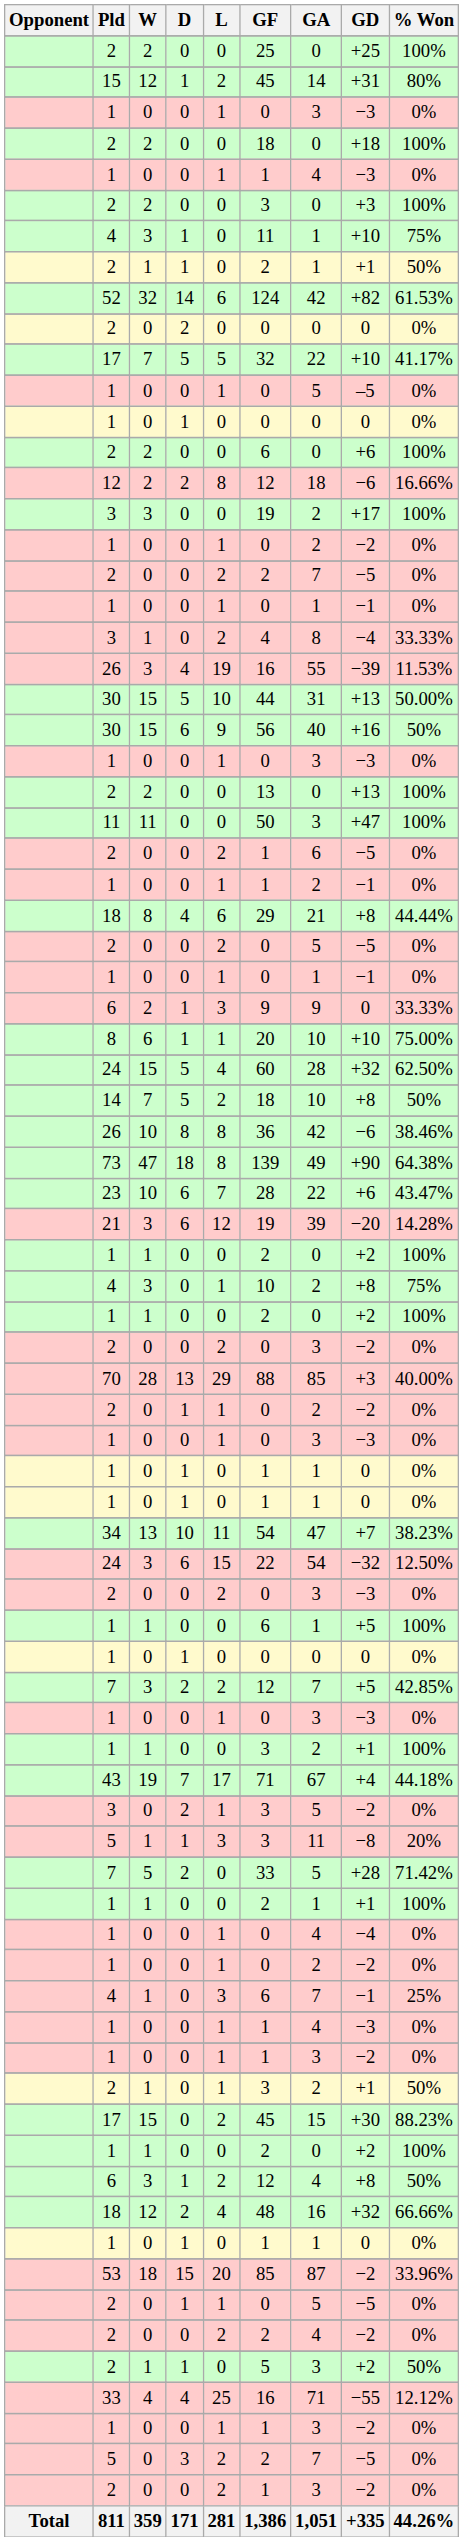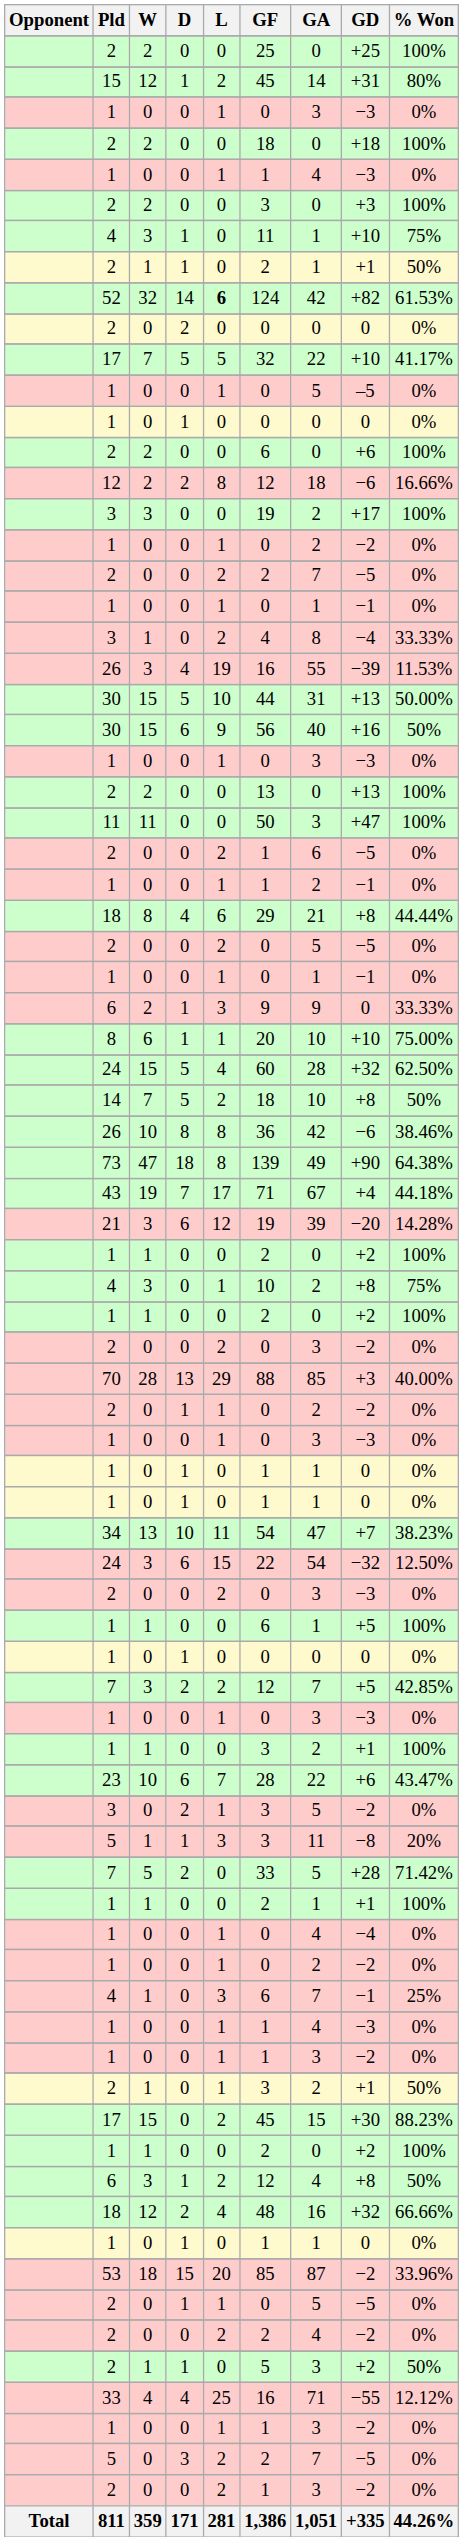 <table class="sortable wikitable" style="text-align:center; font-size:90%;">
 <tr>
 <th>Opponent</th>
 <th>Pld</th>
 <th>W</th>
 <th>D</th>
 <th>L</th>
 <th>GF</th>
 <th>GA</th>
 <th class="unsortable">GD</th>
 <th>% Won</th>
 </tr>
 <tr align="center">
 </tr>
 <tr>
 </tr>
 <tr bgcolor="#CCFFCC">
 <td align="left"></td>
 <td>2</td>
 <td>2</td>
 <td>0</td>
 <td>0</td>
 <td>25</td>
 <td>0</td>
 <td>+25</td>
 <td>100%</td>
 </tr>
 <tr>
 </tr>
 <tr bgcolor="#CCFFCC">
 <td align="left"></td>
 <td>15</td>
 <td>12</td>
 <td>1</td>
 <td>2</td>
 <td>45</td>
 <td>14</td>
 <td>+31</td>
 <td>80%</td>
 </tr>
 <tr>
 </tr>
 <tr bgcolor="#FFCCCC">
 <td align="left"></td>
 <td>1</td>
 <td>0</td>
 <td>0</td>
 <td>1</td>
 <td>0</td>
 <td>3</td>
 <td>−3</td>
 <td>0%</td>
 </tr>
 <tr>
 </tr>
 <tr bgcolor="#CCFFCC">
 <td align="left"></td>
 <td>2</td>
 <td>2</td>
 <td>0</td>
 <td>0</td>
 <td>18</td>
 <td>0</td>
 <td>+18</td>
 <td>100%</td>
 </tr>
 <tr>
 </tr>
 <tr bgcolor="#FFCCCC">
 <td align="left"></td>
 <td>1</td>
 <td>0</td>
 <td>0</td>
 <td>1</td>
 <td>1</td>
 <td>4</td>
 <td>−3</td>
 <td>0%</td>
 </tr>
 <tr>
 </tr>
 <tr bgcolor="#CCFFCC">
 <td align="left"></td>
 <td>2</td>
 <td>2</td>
 <td>0</td>
 <td>0</td>
 <td>3</td>
 <td>0</td>
 <td>+3</td>
 <td>100%</td>
 </tr>
 <tr>
 </tr>
 <tr bgcolor="#CCFFCC">
 <td align="left"></td>
 <td>4</td>
 <td>3</td>
 <td>1</td>
 <td>0</td>
 <td>11</td>
 <td>1</td>
 <td>+10</td>
 <td>75%</td>
 </tr>
 <tr>
 </tr>
 <tr bgcolor="#FFFACD">
 <td align="left"></td>
 <td>2</td>
 <td>1</td>
 <td>1</td>
 <td>0</td>
 <td>2</td>
 <td>1</td>
 <td>+1</td>
 <td>50%</td>
 </tr>
 <tr>
 </tr>
 <tr bgcolor="#CCFFCC">
 <td align="left"></td>
 <td>52</td>
 <td>32</td>
 <td>14</td>
-<td>6</td>
+<td><strong>6</strong></td>
 <td>124</td>
 <td>42</td>
 <td>+82</td>
 <td>61.53%</td>
 </tr>
 <tr>
 </tr>
 <tr bgcolor="#FFFACD">
 <td align="left"></td>
 <td>2</td>
 <td>0</td>
 <td>2</td>
 <td>0</td>
 <td>0</td>
 <td>0</td>
 <td>0</td>
 <td>0%</td>
 </tr>
 <tr>
 </tr>
 <tr bgcolor="#CCFFCC">
 <td align="left"></td>
 <td>17</td>
 <td>7</td>
 <td>5</td>
 <td>5</td>
 <td>32</td>
 <td>22</td>
 <td>+10</td>
 <td>41.17%</td>
 </tr>
 <tr>
 </tr>
 <tr bgcolor="#FFCCCC">
 <td align="left"></td>
 <td>1</td>
 <td>0</td>
 <td>0</td>
 <td>1</td>
 <td>0</td>
 <td>5</td>
 <td>–5</td>
 <td>0%</td>
 </tr>
 <tr>
 </tr>
 <tr bgcolor="#FFFACD">
 <td align="left"></td>
 <td>1</td>
 <td>0</td>
 <td>1</td>
 <td>0</td>
 <td>0</td>
 <td>0</td>
 <td>0</td>
 <td>0%</td>
 </tr>
 <tr>
 </tr>
 <tr bgcolor="#CCFFCC">
 <td align="left"></td>
 <td>2</td>
 <td>2</td>
 <td>0</td>
 <td>0</td>
 <td>6</td>
 <td>0</td>
 <td>+6</td>
 <td>100%</td>
 </tr>
 <tr>
 </tr>
 <tr bgcolor="#FFCCCC">
 <td align="left"></td>
 <td>12</td>
 <td>2</td>
 <td>2</td>
 <td>8</td>
 <td>12</td>
 <td>18</td>
 <td>−6</td>
 <td>16.66%</td>
 </tr>
 <tr>
 </tr>
 <tr bgcolor="#CCFFCC">
 <td align="left"></td>
 <td>3</td>
 <td>3</td>
 <td>0</td>
 <td>0</td>
 <td>19</td>
 <td>2</td>
 <td>+17</td>
 <td>100%</td>
 </tr>
 <tr>
 </tr>
 <tr bgcolor="#FFCCCC">
 <td align="left"></td>
 <td>1</td>
 <td>0</td>
 <td>0</td>
 <td>1</td>
 <td>0</td>
 <td>2</td>
 <td>−2</td>
 <td>0%</td>
 </tr>
 <tr>
 </tr>
 <tr bgcolor="#FFCCCC">
 <td align="left"></td>
 <td>2</td>
 <td>0</td>
 <td>0</td>
 <td>2</td>
 <td>2</td>
 <td>7</td>
 <td>−5</td>
 <td>0%</td>
 </tr>
 <tr>
 </tr>
 <tr bgcolor="#FFCCCC">
 <td align="left"></td>
 <td>1</td>
 <td>0</td>
 <td>0</td>
 <td>1</td>
 <td>0</td>
 <td>1</td>
 <td>−1</td>
 <td>0%</td>
 </tr>
 <tr>
 </tr>
 <tr bgcolor="#FFCCCC">
 <td align="left"></td>
 <td>3</td>
 <td>1</td>
 <td>0</td>
 <td>2</td>
 <td>4</td>
 <td>8</td>
 <td>−4</td>
 <td>33.33%</td>
 </tr>
 <tr>
 </tr>
 <tr bgcolor="#FFCCCC">
 <td align="left"></td>
 <td>26</td>
 <td>3</td>
 <td>4</td>
 <td>19</td>
 <td>16</td>
 <td>55</td>
 <td>−39</td>
 <td>11.53%</td>
 </tr>
 <tr>
 </tr>
 <tr bgcolor="#CCFFCC">
 <td align="left"></td>
 <td>30</td>
 <td>15</td>
 <td>5</td>
 <td>10</td>
 <td>44</td>
 <td>31</td>
 <td>+13</td>
 <td>50.00%</td>
 </tr>
 <tr>
 </tr>
 <tr bgcolor="#CCFFCC">
 <td align="left"></td>
 <td>30</td>
 <td>15</td>
 <td>6</td>
 <td>9</td>
 <td>56</td>
 <td>40</td>
 <td>+16</td>
 <td>50%</td>
 </tr>
 <tr>
 </tr>
 <tr bgcolor="#FFCCCC">
 <td align="left"></td>
 <td>1</td>
 <td>0</td>
 <td>0</td>
 <td>1</td>
 <td>0</td>
 <td>3</td>
 <td>−3</td>
 <td>0%</td>
 </tr>
 <tr>
 </tr>
 <tr bgcolor="#CCFFCC">
 <td align="left"></td>
 <td>2</td>
 <td>2</td>
 <td>0</td>
 <td>0</td>
 <td>13</td>
 <td>0</td>
 <td>+13</td>
 <td>100%</td>
 </tr>
 <tr>
 </tr>
 <tr bgcolor="#CCFFCC">
 <td align="left"></td>
 <td>11</td>
 <td>11</td>
 <td>0</td>
 <td>0</td>
 <td>50</td>
 <td>3</td>
 <td>+47</td>
 <td>100%</td>
 </tr>
 <tr>
 </tr>
 <tr bgcolor="#FFCCCC">
 <td align="left"></td>
 <td>2</td>
 <td>0</td>
 <td>0</td>
 <td>2</td>
 <td>1</td>
 <td>6</td>
 <td>−5</td>
 <td>0%</td>
 </tr>
 <tr>
 </tr>
 <tr bgcolor="#FFCCCC">
 <td align="left"></td>
 <td>1</td>
 <td>0</td>
 <td>0</td>
 <td>1</td>
 <td>1</td>
 <td>2</td>
 <td>−1</td>
 <td>0%</td>
 </tr>
 <tr>
 </tr>
 <tr bgcolor="#CCFFCC">
 <td align="left"></td>
 <td>18</td>
 <td>8</td>
 <td>4</td>
 <td>6</td>
 <td>29</td>
 <td>21</td>
 <td>+8</td>
 <td>44.44%</td>
 </tr>
 <tr>
 </tr>
 <tr bgcolor="#FFCCCC">
 <td align="left"></td>
 <td>2</td>
 <td>0</td>
 <td>0</td>
 <td>2</td>
 <td>0</td>
 <td>5</td>
 <td>−5</td>
 <td>0%</td>
 </tr>
 <tr>
 </tr>
 <tr bgcolor="#FFCCCC">
 <td align="left"></td>
 <td>1</td>
 <td>0</td>
 <td>0</td>
 <td>1</td>
 <td>0</td>
 <td>1</td>
 <td>−1</td>
 <td>0%</td>
 </tr>
 <tr>
 </tr>
 <tr bgcolor="#FFCCCC">
 <td align="left"></td>
 <td>6</td>
 <td>2</td>
 <td>1</td>
 <td>3</td>
 <td>9</td>
 <td>9</td>
 <td>0</td>
 <td>33.33%</td>
 </tr>
 <tr>
 </tr>
 <tr bgcolor="#CCFFCC">
 <td align="left"></td>
 <td>8</td>
 <td>6</td>
 <td>1</td>
 <td>1</td>
 <td>20</td>
 <td>10</td>
 <td>+10</td>
 <td>75.00%</td>
 </tr>
 <tr>
 </tr>
 <tr bgcolor="#CCFFCC">
 <td align="left"></td>
 <td>24</td>
 <td>15</td>
 <td>5</td>
 <td>4</td>
 <td>60</td>
 <td>28</td>
 <td>+32</td>
 <td>62.50%</td>
 </tr>
 <tr>
 </tr>
 <tr bgcolor="#CCFFCC">
 <td align="left"></td>
 <td>14</td>
 <td>7</td>
 <td>5</td>
 <td>2</td>
 <td>18</td>
 <td>10</td>
 <td>+8</td>
 <td>50%</td>
 </tr>
 <tr>
 </tr>
 <tr bgcolor="#CCFFCC">
 <td align="left"></td>
 <td>26</td>
 <td>10</td>
 <td>8</td>
 <td>8</td>
 <td>36</td>
 <td>42</td>
 <td>−6</td>
 <td>38.46%</td>
 </tr>
 <tr>
 </tr>
 <tr bgcolor="#CCFFCC">
 <td align="left"></td>
 <td>73</td>
 <td>47</td>
 <td>18</td>
 <td>8</td>
 <td>139</td>
 <td>49</td>
 <td>+90</td>
 <td>64.38%</td>
 </tr>
 <tr>
 </tr>
 <tr bgcolor="#CCFFCC">
 <td align="left"></td>
-<td>23</td>
-<td>10</td>
-<td>6</td>
+<td>43</td>
+<td>19</td>
 <td>7</td>
-<td>28</td>
-<td>22</td>
-<td>+6</td>
-<td>43.47%</td>
+<td>17</td>
+<td>71</td>
+<td>67</td>
+<td>+4</td>
+<td>44.18%</td>
 </tr>
 <tr>
 </tr>
 <tr bgcolor="#FFCCCC">
 <td align="left"></td>
 <td>21</td>
 <td>3</td>
 <td>6</td>
 <td>12</td>
 <td>19</td>
 <td>39</td>
 <td>−20</td>
 <td>14.28%</td>
 </tr>
 <tr>
 </tr>
 <tr bgcolor="#CCFFCC">
 <td align="left"></td>
 <td>1</td>
 <td>1</td>
 <td>0</td>
 <td>0</td>
 <td>2</td>
 <td>0</td>
 <td>+2</td>
 <td>100%</td>
 </tr>
 <tr>
 </tr>
 <tr bgcolor="#CCFFCC">
 <td align="left"></td>
 <td>4</td>
 <td>3</td>
 <td>0</td>
 <td>1</td>
 <td>10</td>
 <td>2</td>
 <td>+8</td>
 <td>75%</td>
 </tr>
 <tr>
 </tr>
 <tr bgcolor="#CCFFCC">
 <td align="left"></td>
 <td>1</td>
 <td>1</td>
 <td>0</td>
 <td>0</td>
 <td>2</td>
 <td>0</td>
 <td>+2</td>
 <td>100%</td>
 </tr>
 <tr>
 </tr>
 <tr bgcolor="#FFCCCC">
 <td align="left"></td>
 <td>2</td>
 <td>0</td>
 <td>0</td>
 <td>2</td>
 <td>0</td>
 <td>3</td>
 <td>−2</td>
 <td>0%</td>
 </tr>
 <tr>
 </tr>
 <tr bgcolor="#FFCCCC">
 <td align="left"></td>
 <td>70</td>
 <td>28</td>
 <td>13</td>
 <td>29</td>
 <td>88</td>
 <td>85</td>
 <td>+3</td>
 <td>40.00%</td>
 </tr>
 <tr>
 </tr>
 <tr bgcolor="#FFCCCC">
 <td align="left"></td>
 <td>2</td>
 <td>0</td>
 <td>1</td>
 <td>1</td>
 <td>0</td>
 <td>2</td>
 <td>−2</td>
 <td>0%</td>
 </tr>
 <tr>
 </tr>
 <tr bgcolor="#FFCCCC">
 <td align="left"></td>
 <td>1</td>
 <td>0</td>
 <td>0</td>
 <td>1</td>
 <td>0</td>
 <td>3</td>
 <td>−3</td>
 <td>0%</td>
 </tr>
 <tr>
 </tr>
 <tr bgcolor="#FFFACD">
 <td align="left"></td>
 <td>1</td>
 <td>0</td>
 <td>1</td>
 <td>0</td>
 <td>1</td>
 <td>1</td>
 <td>0</td>
 <td>0%</td>
 </tr>
 <tr>
 </tr>
 <tr bgcolor="#FFFACD">
 <td align="left"></td>
 <td>1</td>
 <td>0</td>
 <td>1</td>
 <td>0</td>
 <td>1</td>
 <td>1</td>
 <td>0</td>
 <td>0%</td>
 </tr>
 <tr>
 </tr>
 <tr bgcolor="#CCFFCC">
 <td align="left"></td>
 <td>34</td>
 <td>13</td>
 <td>10</td>
 <td>11</td>
 <td>54</td>
 <td>47</td>
 <td>+7</td>
 <td>38.23%</td>
 </tr>
 <tr>
 </tr>
 <tr bgcolor="#FFCCCC">
 <td align="left"></td>
 <td>24</td>
 <td>3</td>
 <td>6</td>
 <td>15</td>
 <td>22</td>
 <td>54</td>
 <td>−32</td>
 <td>12.50%</td>
 </tr>
 <tr>
 </tr>
 <tr bgcolor="#FFCCCC">
 <td align="left"></td>
 <td>2</td>
 <td>0</td>
 <td>0</td>
 <td>2</td>
 <td>0</td>
 <td>3</td>
 <td>−3</td>
 <td>0%</td>
 </tr>
 <tr>
 </tr>
 <tr bgcolor="#CCFFCC">
 <td align="left"></td>
 <td>1</td>
 <td>1</td>
 <td>0</td>
 <td>0</td>
 <td>6</td>
 <td>1</td>
 <td>+5</td>
 <td>100%</td>
 </tr>
 <tr>
 </tr>
 <tr bgcolor="#FFFACD">
 <td align="left"></td>
 <td>1</td>
 <td>0</td>
 <td>1</td>
 <td>0</td>
 <td>0</td>
 <td>0</td>
 <td>0</td>
 <td>0%</td>
 </tr>
 <tr>
 </tr>
 <tr bgcolor="#CCFFCC">
 <td align="left"></td>
 <td>7</td>
 <td>3</td>
 <td>2</td>
 <td>2</td>
 <td>12</td>
 <td>7</td>
 <td>+5</td>
 <td>42.85%</td>
 </tr>
 <tr>
 </tr>
 <tr bgcolor="#FFCCCC">
 <td align="left"></td>
 <td>1</td>
 <td>0</td>
 <td>0</td>
 <td>1</td>
 <td>0</td>
 <td>3</td>
 <td>−3</td>
 <td>0%</td>
 </tr>
 <tr>
 </tr>
 <tr bgcolor="#CCFFCC">
 <td align="left"></td>
 <td>1</td>
 <td>1</td>
 <td>0</td>
 <td>0</td>
 <td>3</td>
 <td>2</td>
 <td>+1</td>
 <td>100%</td>
 </tr>
 <tr>
 </tr>
 <tr bgcolor="#CCFFCC">
 <td align="left"></td>
-<td>43</td>
-<td>19</td>
+<td>23</td>
+<td>10</td>
+<td>6</td>
 <td>7</td>
-<td>17</td>
-<td>71</td>
-<td>67</td>
-<td>+4</td>
-<td>44.18%</td>
+<td>28</td>
+<td>22</td>
+<td>+6</td>
+<td>43.47%</td>
 </tr>
 <tr>
 </tr>
 <tr bgcolor="#FFCCCC">
 <td align="left"></td>
 <td>3</td>
 <td>0</td>
 <td>2</td>
 <td>1</td>
 <td>3</td>
 <td>5</td>
 <td>−2</td>
 <td>0%</td>
 </tr>
 <tr>
 </tr>
 <tr bgcolor="#FFCCCC">
 <td align="left"></td>
 <td>5</td>
 <td>1</td>
 <td>1</td>
 <td>3</td>
 <td>3</td>
 <td>11</td>
 <td>−8</td>
 <td>20%</td>
 </tr>
 <tr>
 </tr>
 <tr bgcolor="#CCFFCC">
 <td align="left"></td>
 <td>7</td>
 <td>5</td>
 <td>2</td>
 <td>0</td>
 <td>33</td>
 <td>5</td>
 <td>+28</td>
 <td>71.42%</td>
 </tr>
 <tr>
 </tr>
 <tr bgcolor="#CCFFCC">
 <td align="left"></td>
 <td>1</td>
 <td>1</td>
 <td>0</td>
 <td>0</td>
 <td>2</td>
 <td>1</td>
 <td>+1</td>
 <td>100%</td>
 </tr>
 <tr>
 </tr>
 <tr bgcolor="#FFCCCC">
 <td align="left"></td>
 <td>1</td>
 <td>0</td>
 <td>0</td>
 <td>1</td>
 <td>0</td>
 <td>4</td>
 <td>−4</td>
 <td>0%</td>
 </tr>
 <tr>
 </tr>
 <tr bgcolor="#FFCCCC">
 <td align="left"></td>
 <td>1</td>
 <td>0</td>
 <td>0</td>
 <td>1</td>
 <td>0</td>
 <td>2</td>
 <td>−2</td>
 <td>0%</td>
 </tr>
 <tr>
 </tr>
 <tr bgcolor="#FFCCCC">
 <td align="left"></td>
 <td>4</td>
 <td>1</td>
 <td>0</td>
 <td>3</td>
 <td>6</td>
 <td>7</td>
 <td>−1</td>
 <td>25%</td>
 </tr>
 <tr>
 </tr>
 <tr bgcolor="#FFCCCC">
 <td align="left"></td>
 <td>1</td>
 <td>0</td>
 <td>0</td>
 <td>1</td>
 <td>1</td>
 <td>4</td>
 <td>−3</td>
 <td>0%</td>
 </tr>
 <tr>
 </tr>
 <tr bgcolor="#FFCCCC">
 <td align="left"></td>
 <td>1</td>
 <td>0</td>
 <td>0</td>
 <td>1</td>
 <td>1</td>
 <td>3</td>
 <td>−2</td>
 <td>0%</td>
 </tr>
 <tr>
 </tr>
 <tr bgcolor="#FFFACD">
 <td align="left"></td>
 <td>2</td>
 <td>1</td>
 <td>0</td>
 <td>1</td>
 <td>3</td>
 <td>2</td>
 <td>+1</td>
 <td>50%</td>
 </tr>
 <tr>
 </tr>
 <tr bgcolor="#CCFFCC">
 <td align="left"></td>
 <td>17</td>
 <td>15</td>
 <td>0</td>
 <td>2</td>
 <td>45</td>
 <td>15</td>
 <td>+30</td>
 <td>88.23%</td>
 </tr>
 <tr>
 </tr>
 <tr bgcolor="#CCFFCC">
 <td align="left"></td>
 <td>1</td>
 <td>1</td>
 <td>0</td>
 <td>0</td>
 <td>2</td>
 <td>0</td>
 <td>+2</td>
 <td>100%</td>
 </tr>
 <tr>
 </tr>
 <tr bgcolor="#CCFFCC">
 <td align="left"></td>
 <td>6</td>
 <td>3</td>
 <td>1</td>
 <td>2</td>
 <td>12</td>
 <td>4</td>
 <td>+8</td>
 <td>50%</td>
 </tr>
 <tr>
 </tr>
 <tr bgcolor="#CCFFCC">
 <td align="left"></td>
 <td>18</td>
 <td>12</td>
 <td>2</td>
 <td>4</td>
 <td>48</td>
 <td>16</td>
 <td>+32</td>
 <td>66.66%</td>
 </tr>
 <tr>
 </tr>
 <tr bgcolor="#FFFACD">
 <td align="left"></td>
 <td>1</td>
 <td>0</td>
 <td>1</td>
 <td>0</td>
 <td>1</td>
 <td>1</td>
 <td>0</td>
 <td>0%</td>
 </tr>
 <tr>
 </tr>
 <tr bgcolor="#FFCCCC">
 <td align="left"></td>
 <td>53</td>
 <td>18</td>
 <td>15</td>
 <td>20</td>
 <td>85</td>
 <td>87</td>
 <td>−2</td>
 <td>33.96%</td>
 </tr>
 <tr>
 </tr>
 <tr bgcolor="#FFCCCC">
 <td align="left"></td>
 <td>2</td>
 <td>0</td>
 <td>1</td>
 <td>1</td>
 <td>0</td>
 <td>5</td>
 <td>−5</td>
 <td>0%</td>
 </tr>
 <tr>
 </tr>
 <tr bgcolor="#FFCCCC">
 <td align="left"></td>
 <td>2</td>
 <td>0</td>
 <td>0</td>
 <td>2</td>
 <td>2</td>
 <td>4</td>
 <td>−2</td>
 <td>0%</td>
 </tr>
 <tr>
 </tr>
 <tr bgcolor="#CCFFCC">
 <td align="left"></td>
 <td>2</td>
 <td>1</td>
 <td>1</td>
 <td>0</td>
 <td>5</td>
 <td>3</td>
 <td>+2</td>
 <td>50%</td>
 </tr>
 <tr>
 </tr>
 <tr bgcolor="#FFCCCC">
 <td align="left"></td>
 <td>33</td>
 <td>4</td>
 <td>4</td>
 <td>25</td>
 <td>16</td>
 <td>71</td>
 <td>−55</td>
 <td>12.12%</td>
 </tr>
 <tr>
 </tr>
 <tr bgcolor="#FFCCCC">
 <td align="left"></td>
 <td>1</td>
 <td>0</td>
 <td>0</td>
 <td>1</td>
 <td>1</td>
 <td>3</td>
 <td>−2</td>
 <td>0%</td>
 </tr>
 <tr>
 </tr>
 <tr bgcolor="#FFCCCC">
 <td align="left"></td>
 <td>5</td>
 <td>0</td>
 <td>3</td>
 <td>2</td>
 <td>2</td>
 <td>7</td>
 <td>−5</td>
 <td>0%</td>
 </tr>
 <tr>
 </tr>
 <tr bgcolor="#FFCCCC">
 <td align="left"></td>
 <td>2</td>
 <td>0</td>
 <td>0</td>
 <td>2</td>
 <td>1</td>
 <td>3</td>
 <td>−2</td>
 <td>0%</td>
 </tr>
 <tr class="sortbottom">
 <th>Total</th>
 <th>811</th>
 <th>359</th>
 <th>171</th>
 <th>281</th>
 <th>1,386</th>
 <th>1,051</th>
 <th>+335</th>
 <th>44.26%</th>
 </tr>
 </table>
